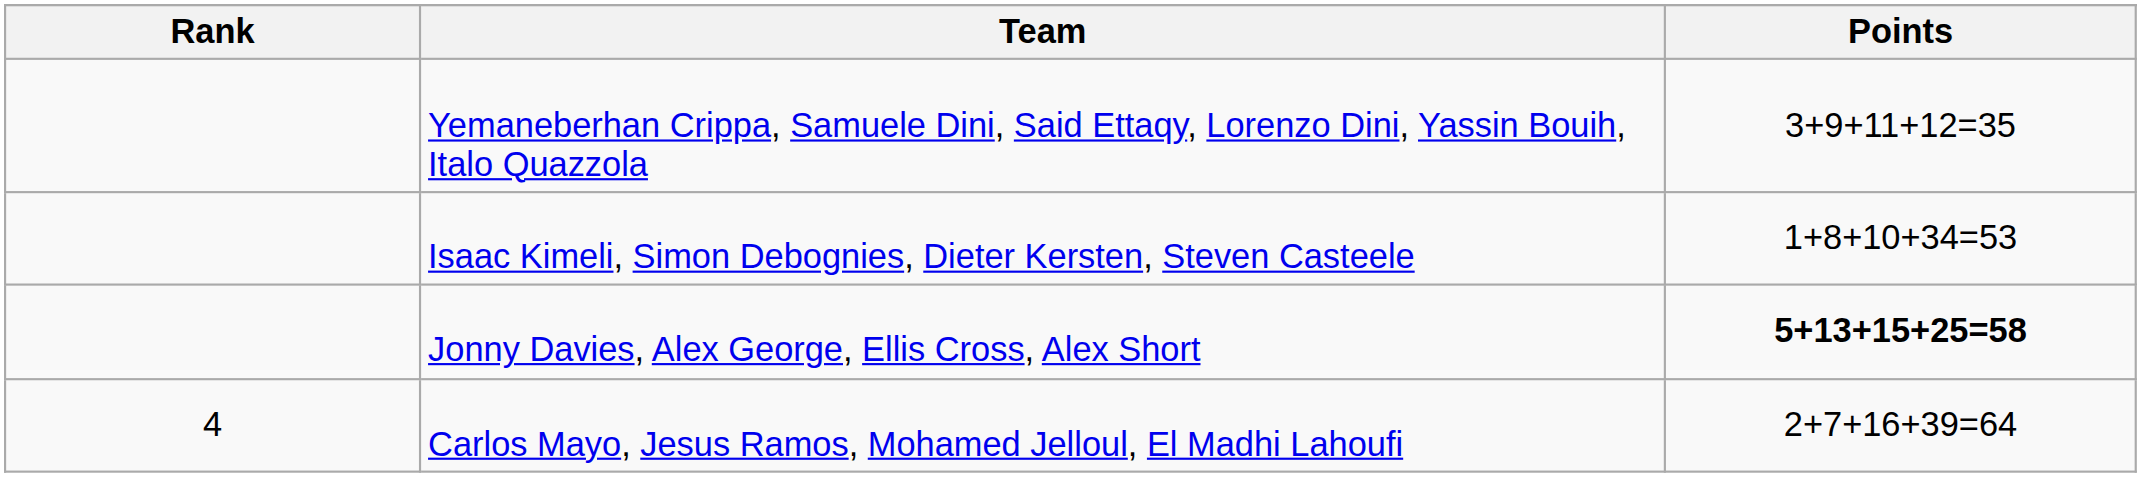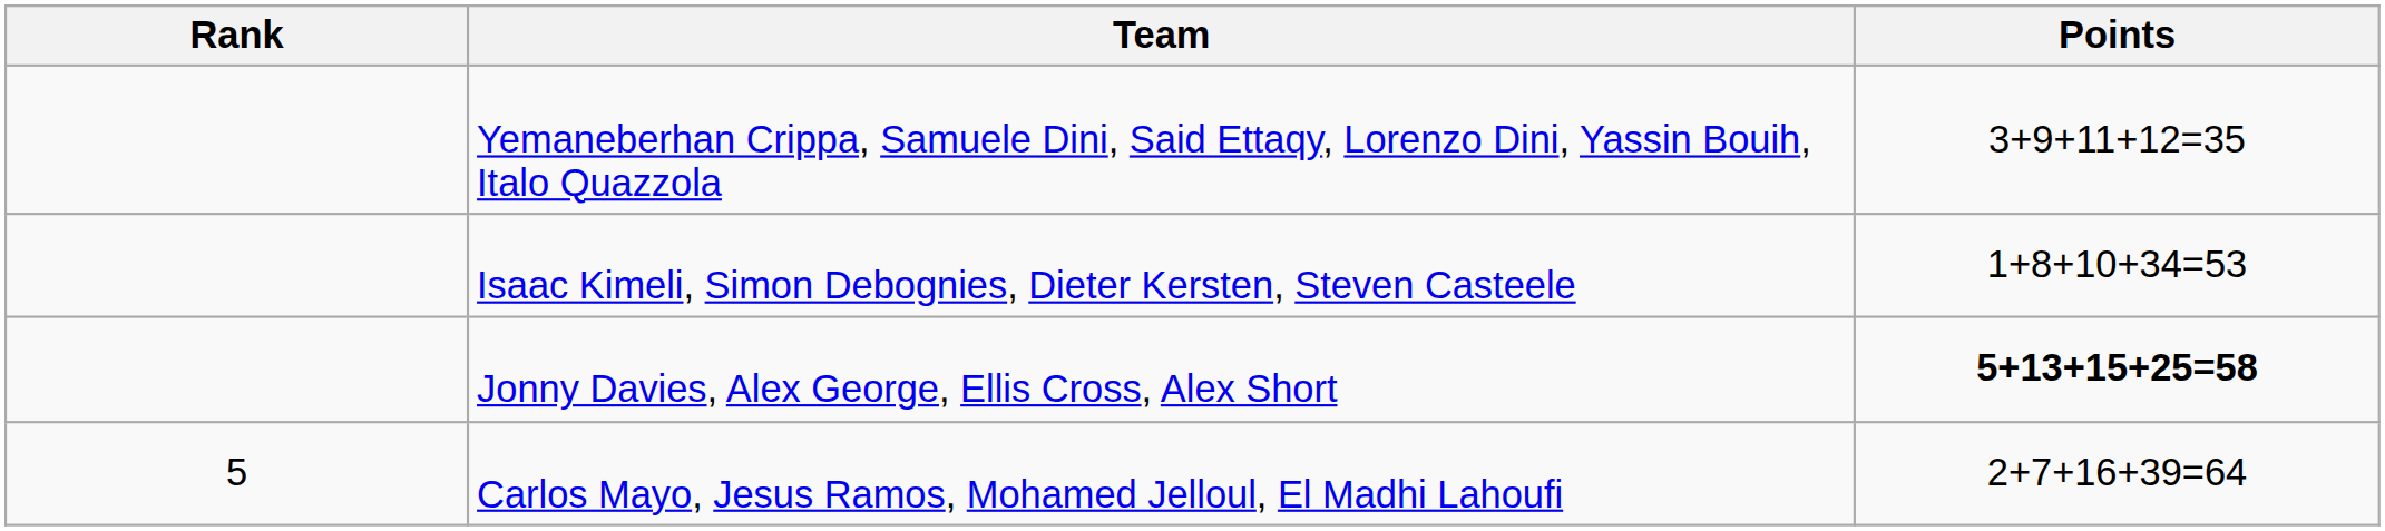 <table class="wikitable" style="text-align:center;" width="50%">
 <tr>
 </tr>
 <tr>
 <th width=10%>Rank</th>
 <th width=30%>Team</th>
 <th width=10%>Points</th>
 </tr>
 <tr>
 <td></td>
 <td align=left><br><a href='#'>Yemaneberhan Crippa</a>, <a href='#'>Samuele Dini</a>, <a href='#'>Said Ettaqy</a>, <a href='#'>Lorenzo Dini</a>, <a href='#'>Yassin Bouih</a>, <a href='#'>Italo Quazzola</a></td>
 <td>3+9+11+12=35</td>
 </tr>
 <tr>
 <td></td>
 <td align=left><br><a href='#'>Isaac Kimeli</a>, <a href='#'>Simon Debognies</a>, <a href='#'>Dieter Kersten</a>, <a href='#'>Steven Casteele</a></td>
 <td>1+8+10+34=53</td>
 </tr>
 <tr>
 <td></td>
 <td align=left><br><a href='#'>Jonny Davies</a>, <a href='#'>Alex George</a>, <a href='#'>Ellis Cross</a>, <a href='#'>Alex Short</a></td>
 <td><strong>5+13+15+25=58</strong></td>
 </tr>
 <tr>
-<td>4</td>
+<td>5</td>
 <td align=left> <br><a href='#'>Carlos Mayo</a>, <a href='#'>Jesus Ramos</a>, <a href='#'>Mohamed Jelloul</a>, <a href='#'>El Madhi Lahoufi</a></td>
 <td>2+7+16+39=64</td>
 </tr>
 </table>
